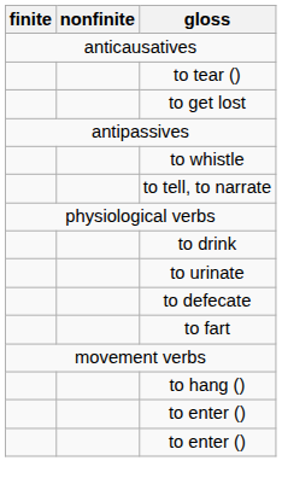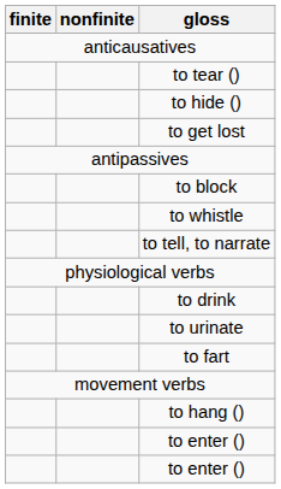 <table class="wikitable" style="text-align: center;">
 <tr>
 <th>finite</th>
 <th>nonfinite</th>
 <th>gloss</th>
 </tr>
 <tr>
 <td colspan="3">anticausatives</td>
 </tr>
 <tr>
 <td></td>
 <td></td>
 <td>to tear ()</td>
 </tr>
 <tr>
 <td></td>
 <td></td>
+<td>to hide ()</td>
+</tr>
+<tr>
+<td></td>
+<td></td>
 <td>to get lost</td>
 </tr>
 <tr>
 <td colspan="3">antipassives</td>
+</tr>
+<tr>
+<td></td>
+<td></td>
+<td>to block</td>
 </tr>
 <tr>
 <td></td>
 <td></td>
 <td>to whistle</td>
 </tr>
 <tr>
 <td></td>
 <td></td>
 <td>to tell, to narrate</td>
 </tr>
 <tr>
 <td colspan="3">physiological verbs</td>
 </tr>
 <tr>
 <td></td>
 <td></td>
 <td>to drink</td>
 </tr>
 <tr>
 <td></td>
 <td></td>
 <td>to urinate</td>
 </tr>
 <tr>
 <td></td>
 <td></td>
-<td>to defecate</td>
-</tr>
-<tr>
-<td></td>
-<td></td>
 <td>to fart</td>
 </tr>
 <tr>
 <td colspan="3">movement verbs</td>
 </tr>
 <tr>
 <td></td>
 <td></td>
 <td>to hang ()</td>
 </tr>
 <tr>
 <td></td>
 <td></td>
 <td>to enter ()</td>
 </tr>
 <tr>
 <td></td>
 <td></td>
 <td>to enter ()</td>
 </tr>
 </table>
